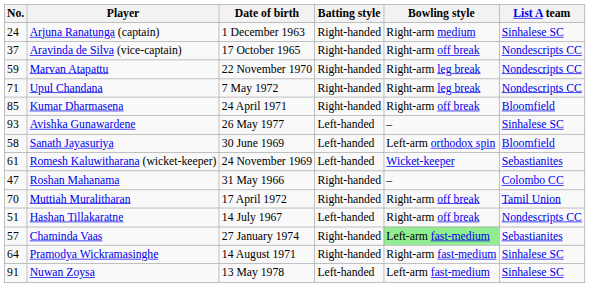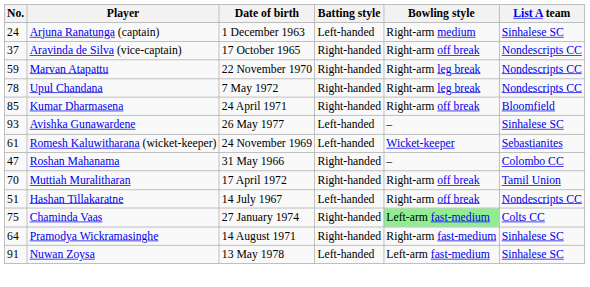 <table class="wikitable">
 <tr>
 <th>No.</th>
 <th>Player</th>
 <th>Date of birth</th>
 <th>Batting style</th>
 <th>Bowling style</th>
 <th><a href='#'>List A</a> team</th>
 </tr>
 <tr>
 <td>24</td>
 <td><a href='#'>Arjuna Ranatunga</a> (captain)</td>
 <td>1 December 1963</td>
-<td>Right-handed</td>
+<td>Left-handed</td>
 <td>Right-arm <a href='#'>medium</a></td>
 <td><a href='#'>Sinhalese SC</a></td>
 </tr>
 <tr>
 <td>37</td>
 <td><a href='#'>Aravinda de Silva</a> (vice-captain)</td>
 <td>17 October 1965</td>
 <td>Right-handed</td>
 <td>Right-arm <a href='#'>off break</a></td>
 <td><a href='#'>Nondescripts CC</a></td>
 </tr>
 <tr>
 <td>59</td>
 <td><a href='#'>Marvan Atapattu</a></td>
 <td>22 November 1970</td>
 <td>Right-handed</td>
 <td>Right-arm <a href='#'>leg break</a></td>
 <td><a href='#'>Nondescripts CC</a></td>
 </tr>
 <tr>
-<td>71</td>
+<td>78</td>
 <td><a href='#'>Upul Chandana</a></td>
 <td>7 May 1972</td>
 <td>Right-handed</td>
 <td>Right-arm <a href='#'>leg break</a></td>
 <td><a href='#'>Nondescripts CC</a></td>
 </tr>
 <tr>
 <td>85</td>
 <td><a href='#'>Kumar Dharmasena</a></td>
 <td>24 April 1971</td>
 <td>Right-handed</td>
 <td>Right-arm <a href='#'>off break</a></td>
 <td><a href='#'>Bloomfield</a></td>
 </tr>
 <tr>
 <td>93</td>
 <td><a href='#'>Avishka Gunawardene</a></td>
 <td>26 May 1977</td>
 <td>Left-handed</td>
 <td>–</td>
 <td><a href='#'>Sinhalese SC</a></td>
-</tr>
-<tr>
-<td>58</td>
-<td><a href='#'>Sanath Jayasuriya</a></td>
-<td>30 June 1969</td>
-<td>Left-handed</td>
-<td>Left-arm <a href='#'>orthodox spin</a></td>
-<td><a href='#'>Bloomfield</a></td>
 </tr>
 <tr>
 <td>61</td>
 <td><a href='#'>Romesh Kaluwitharana</a> (wicket-keeper)</td>
 <td>24 November 1969</td>
 <td>Left-handed</td>
 <td><a href='#'>Wicket-keeper</a></td>
 <td><a href='#'>Sebastianites</a></td>
 </tr>
 <tr>
 <td>47</td>
 <td><a href='#'>Roshan Mahanama</a></td>
 <td>31 May 1966</td>
 <td>Right-handed</td>
 <td>–</td>
 <td><a href='#'>Colombo CC</a></td>
 </tr>
 <tr>
 <td>70</td>
 <td><a href='#'>Muttiah Muralitharan</a></td>
 <td>17 April 1972</td>
 <td>Right-handed</td>
 <td>Right-arm <a href='#'>off break</a></td>
 <td><a href='#'>Tamil Union</a></td>
 </tr>
 <tr>
 <td>51</td>
 <td><a href='#'>Hashan Tillakaratne</a></td>
 <td>14 July 1967</td>
 <td>Left-handed</td>
 <td>Right-arm <a href='#'>off break</a></td>
 <td><a href='#'>Nondescripts CC</a></td>
 </tr>
 <tr>
-<td>57</td>
+<td>75</td>
 <td><a href='#'>Chaminda Vaas</a></td>
 <td>27 January 1974</td>
 <td>Right-handed</td>
 <td style="background: lightgreen;">Left-arm <a href='#'>fast-medium</a></td>
-<td><a href='#'>Sebastianites</a></td>
+<td><a href='#'>Colts CC</a></td>
 </tr>
 <tr>
 <td>64</td>
 <td><a href='#'>Pramodya Wickramasinghe</a></td>
 <td>14 August 1971</td>
 <td>Right-handed</td>
 <td>Right-arm <a href='#'>fast-medium</a></td>
 <td><a href='#'>Sinhalese SC</a></td>
 </tr>
 <tr>
 <td>91</td>
 <td><a href='#'>Nuwan Zoysa</a></td>
 <td>13 May 1978</td>
 <td>Left-handed</td>
 <td>Left-arm <a href='#'>fast-medium</a></td>
 <td><a href='#'>Sinhalese SC</a></td>
 </tr>
 </table>
